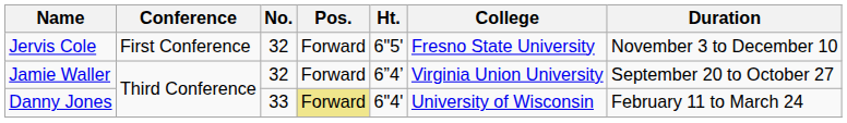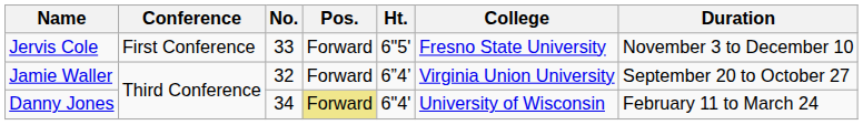 <table class="wikitable" border="1">
 <tr>
 <th>Name</th>
 <th>Conference</th>
 <th>No.</th>
 <th>Pos.</th>
 <th>Ht.</th>
 <th>College</th>
 <th>Duration</th>
 </tr>
 <tr>
 <td><a href='#'>Jervis Cole</a></td>
 <td>First Conference</td>
-<td align=center>32</td>
+<td align=center>33</td>
 <td align=center>Forward</td>
 <td align=center>6"5'</td>
 <td><a href='#'>Fresno State University</a></td>
 <td>November 3 to December 10</td>
 </tr>
 <tr>
 <td><a href='#'>Jamie Waller</a></td>
 <td rowspan="2">Third Conference</td>
 <td align=center>32</td>
 <td align=center>Forward</td>
 <td align=center>6”4’</td>
 <td><a href='#'>Virginia Union University</a></td>
 <td>September 20 to October 27</td>
 </tr>
 <tr>
 <td><a href='#'>Danny Jones</a></td>
-<td align=center>33</td>
+<td align=center>34</td>
 <td align=center style="background: khaki;">Forward</td>
 <td align=center>6"4'</td>
 <td><a href='#'>University of Wisconsin</a></td>
 <td>February 11 to March 24</td>
 </tr>
 <tr>
 </tr>
 </table>
